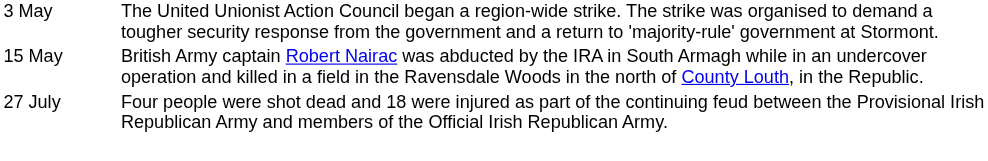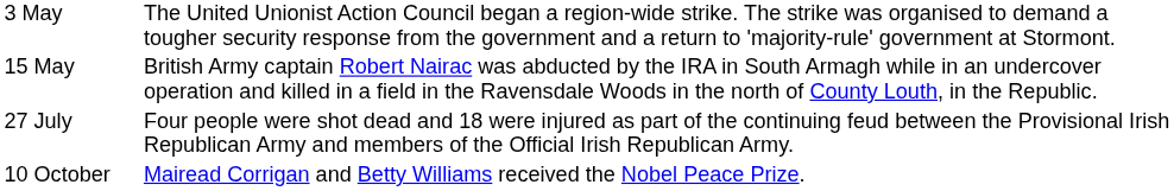 <table width=100%>
 <tr>
 <td style="width:100px; vertical-align:top;">3 May</td>
 <td>The United Unionist Action Council began a region-wide strike. The strike was organised to demand a tougher security response from the government and a return to 'majority-rule' government at Stormont.</td>
 </tr>
 <tr>
 <td valign="top">15 May</td>
 <td>British Army captain <a href='#'>Robert Nairac</a> was abducted by the IRA in South Armagh while in an undercover operation and killed in a field in the Ravensdale Woods in the north of <a href='#'>County Louth</a>, in the Republic.</td>
 </tr>
 <tr>
 <td valign="top">27 July</td>
 <td>Four people were shot dead and 18 were injured as part of the continuing feud between the Provisional Irish Republican Army and members of the Official Irish Republican Army.</td>
 </tr>
+<tr>
+<td valign="top">10 October</td>
+<td><a href='#'>Mairead Corrigan</a> and <a href='#'>Betty Williams</a> received the <a href='#'>Nobel Peace Prize</a>.</td>
+</tr>
 </table>
